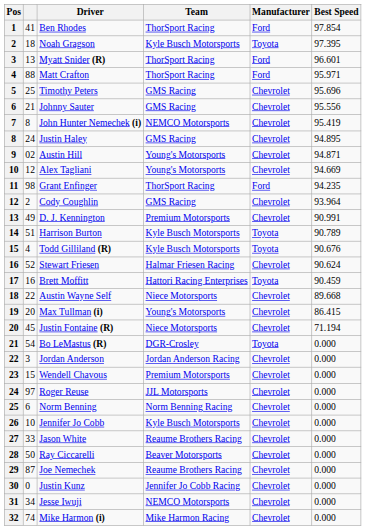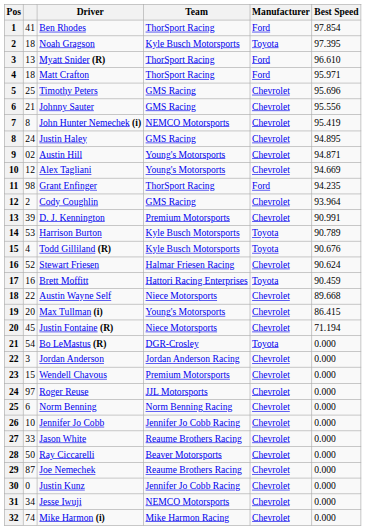 <table class="wikitable" style="font-size:95%">
 <tr>
 <th>Pos</th>
 <th></th>
 <th>Driver</th>
 <th>Team</th>
 <th>Manufacturer</th>
 <th>Best Speed</th>
 </tr>
 <tr>
 <th>1</th>
 <td>41</td>
 <td><a href='#'>Ben Rhodes</a></td>
 <td><a href='#'>ThorSport Racing</a></td>
 <td><a href='#'>Ford</a></td>
 <td>97.854</td>
 </tr>
 <tr>
 <th>2</th>
 <td>18</td>
 <td><a href='#'>Noah Gragson</a></td>
 <td><a href='#'>Kyle Busch Motorsports</a></td>
 <td><a href='#'>Toyota</a></td>
 <td>97.395</td>
 </tr>
 <tr>
 <th>3</th>
 <td>13</td>
 <td><a href='#'>Myatt Snider</a> <strong>(R)</strong></td>
 <td><a href='#'>ThorSport Racing</a></td>
 <td><a href='#'>Ford</a></td>
-<td>96.601</td>
+<td>96.610</td>
 </tr>
 <tr>
 <th>4</th>
-<td>88</td>
+<td>18</td>
 <td><a href='#'>Matt Crafton</a></td>
 <td><a href='#'>ThorSport Racing</a></td>
 <td><a href='#'>Ford</a></td>
 <td>95.971</td>
 </tr>
 <tr>
 <th>5</th>
 <td>25</td>
 <td><a href='#'>Timothy Peters</a></td>
 <td><a href='#'>GMS Racing</a></td>
 <td><a href='#'>Chevrolet</a></td>
 <td>95.696</td>
 </tr>
 <tr>
 <th>6</th>
 <td>21</td>
 <td><a href='#'>Johnny Sauter</a></td>
 <td><a href='#'>GMS Racing</a></td>
 <td><a href='#'>Chevrolet</a></td>
 <td>95.556</td>
 </tr>
 <tr>
 <th>7</th>
 <td>8</td>
 <td><a href='#'>John Hunter Nemechek</a> <strong>(i)</strong></td>
 <td><a href='#'>NEMCO Motorsports</a></td>
 <td><a href='#'>Chevrolet</a></td>
 <td>95.419</td>
 </tr>
 <tr>
 <th>8</th>
 <td>24</td>
 <td><a href='#'>Justin Haley</a></td>
 <td><a href='#'>GMS Racing</a></td>
 <td><a href='#'>Chevrolet</a></td>
 <td>94.895</td>
 </tr>
 <tr>
 <th>9</th>
 <td>02</td>
 <td><a href='#'>Austin Hill</a></td>
 <td><a href='#'>Young's Motorsports</a></td>
 <td><a href='#'>Chevrolet</a></td>
 <td>94.871</td>
 </tr>
 <tr>
 <th>10</th>
 <td>12</td>
 <td><a href='#'>Alex Tagliani</a></td>
 <td><a href='#'>Young's Motorsports</a></td>
 <td><a href='#'>Chevrolet</a></td>
 <td>94.669</td>
 </tr>
 <tr>
 <th>11</th>
 <td>98</td>
 <td><a href='#'>Grant Enfinger</a></td>
 <td><a href='#'>ThorSport Racing</a></td>
 <td><a href='#'>Ford</a></td>
 <td>94.235</td>
 </tr>
 <tr>
 <th>12</th>
 <td>2</td>
 <td><a href='#'>Cody Coughlin</a></td>
 <td><a href='#'>GMS Racing</a></td>
 <td><a href='#'>Chevrolet</a></td>
 <td>93.964</td>
 </tr>
 <tr>
 <th>13</th>
-<td>49</td>
+<td>39</td>
 <td><a href='#'>D. J. Kennington</a></td>
 <td><a href='#'>Premium Motorsports</a></td>
 <td><a href='#'>Chevrolet</a></td>
 <td>90.991</td>
 </tr>
 <tr>
 <th>14</th>
-<td>51</td>
+<td>53</td>
 <td><a href='#'>Harrison Burton</a></td>
 <td><a href='#'>Kyle Busch Motorsports</a></td>
 <td><a href='#'>Toyota</a></td>
 <td>90.789</td>
 </tr>
 <tr>
 <th>15</th>
 <td>4</td>
 <td><a href='#'>Todd Gilliland</a> <strong>(R)</strong></td>
 <td><a href='#'>Kyle Busch Motorsports</a></td>
 <td><a href='#'>Toyota</a></td>
 <td>90.676</td>
 </tr>
 <tr>
 <th>16</th>
 <td>52</td>
 <td><a href='#'>Stewart Friesen</a></td>
 <td><a href='#'>Halmar Friesen Racing</a></td>
 <td><a href='#'>Chevrolet</a></td>
 <td>90.624</td>
 </tr>
 <tr>
 <th>17</th>
 <td>16</td>
 <td><a href='#'>Brett Moffitt</a></td>
 <td><a href='#'>Hattori Racing Enterprises</a></td>
 <td><a href='#'>Toyota</a></td>
 <td>90.459</td>
 </tr>
 <tr>
 <th>18</th>
 <td>22</td>
 <td><a href='#'>Austin Wayne Self</a></td>
 <td><a href='#'>Niece Motorsports</a></td>
 <td><a href='#'>Chevrolet</a></td>
 <td>89.668</td>
 </tr>
 <tr>
 <th>19</th>
 <td>20</td>
 <td><a href='#'>Max Tullman</a> <strong>(i)</strong></td>
 <td><a href='#'>Young's Motorsports</a></td>
 <td><a href='#'>Chevrolet</a></td>
 <td>86.415</td>
 </tr>
 <tr>
 <th>20</th>
 <td>45</td>
 <td><a href='#'>Justin Fontaine</a> <strong>(R)</strong></td>
 <td><a href='#'>Niece Motorsports</a></td>
 <td><a href='#'>Chevrolet</a></td>
 <td>71.194</td>
 </tr>
 <tr>
 <th>21</th>
 <td>54</td>
 <td><a href='#'>Bo LeMastus</a> <strong>(R)</strong></td>
 <td><a href='#'>DGR-Crosley</a></td>
 <td><a href='#'>Toyota</a></td>
 <td>0.000</td>
 </tr>
 <tr>
 <th>22</th>
 <td>3</td>
 <td><a href='#'>Jordan Anderson</a></td>
 <td><a href='#'>Jordan Anderson Racing</a></td>
 <td><a href='#'>Chevrolet</a></td>
 <td>0.000</td>
 </tr>
 <tr>
 <th>23</th>
 <td>15</td>
 <td><a href='#'>Wendell Chavous</a></td>
 <td><a href='#'>Premium Motorsports</a></td>
 <td><a href='#'>Chevrolet</a></td>
 <td>0.000</td>
 </tr>
 <tr>
 <th>24</th>
 <td>97</td>
 <td><a href='#'>Roger Reuse</a></td>
 <td><a href='#'>JJL Motorsports</a></td>
 <td><a href='#'>Chevrolet</a></td>
 <td>0.000</td>
 </tr>
 <tr>
 <th>25</th>
 <td>6</td>
 <td><a href='#'>Norm Benning</a></td>
 <td><a href='#'>Norm Benning Racing</a></td>
 <td><a href='#'>Chevrolet</a></td>
 <td>0.000</td>
 </tr>
 <tr>
 <th>26</th>
 <td>10</td>
 <td><a href='#'>Jennifer Jo Cobb</a></td>
-<td><a href='#'>Kyle Busch Motorsports</a></td>
+<td><a href='#'>Jennifer Jo Cobb Racing</a></td>
 <td><a href='#'>Chevrolet</a></td>
 <td>0.000</td>
 </tr>
 <tr>
 <th>27</th>
 <td>33</td>
 <td><a href='#'>Jason White</a></td>
 <td><a href='#'>Reaume Brothers Racing</a></td>
 <td><a href='#'>Chevrolet</a></td>
 <td>0.000</td>
 </tr>
 <tr>
 <th>28</th>
 <td>50</td>
 <td><a href='#'>Ray Ciccarelli</a></td>
 <td><a href='#'>Beaver Motorsports</a></td>
 <td><a href='#'>Chevrolet</a></td>
 <td>0.000</td>
 </tr>
 <tr>
 <th>29</th>
 <td>87</td>
 <td><a href='#'>Joe Nemechek</a></td>
 <td><a href='#'>Reaume Brothers Racing</a></td>
 <td><a href='#'>Chevrolet</a></td>
 <td>0.000</td>
 </tr>
 <tr>
 <th>30</th>
 <td>0</td>
 <td><a href='#'>Justin Kunz</a></td>
 <td><a href='#'>Jennifer Jo Cobb Racing</a></td>
 <td><a href='#'>Chevrolet</a></td>
 <td>0.000</td>
 </tr>
 <tr>
 <th>31</th>
 <td>34</td>
 <td><a href='#'>Jesse Iwuji</a></td>
 <td><a href='#'>NEMCO Motorsports</a></td>
 <td><a href='#'>Chevrolet</a></td>
 <td>0.000</td>
 </tr>
 <tr>
 <th>32</th>
 <td>74</td>
 <td><a href='#'>Mike Harmon</a> <strong>(i)</strong></td>
 <td><a href='#'>Mike Harmon Racing</a></td>
 <td><a href='#'>Chevrolet</a></td>
 <td>0.000</td>
 </tr>
 </table>
